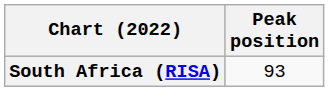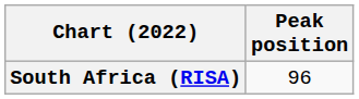 <table class="wikitable plainrowheaders" style="text-align:center">
 <tr>
 <th scope="col">Chart (2022)</th>
 <th scope="col">Peak<br>position</th>
 </tr>
 <tr>
 <th scope="row">South Africa (<a href='#'>RISA</a>)</th>
-<td>93</td>
+<td>96</td>
 </tr>
 </table>
